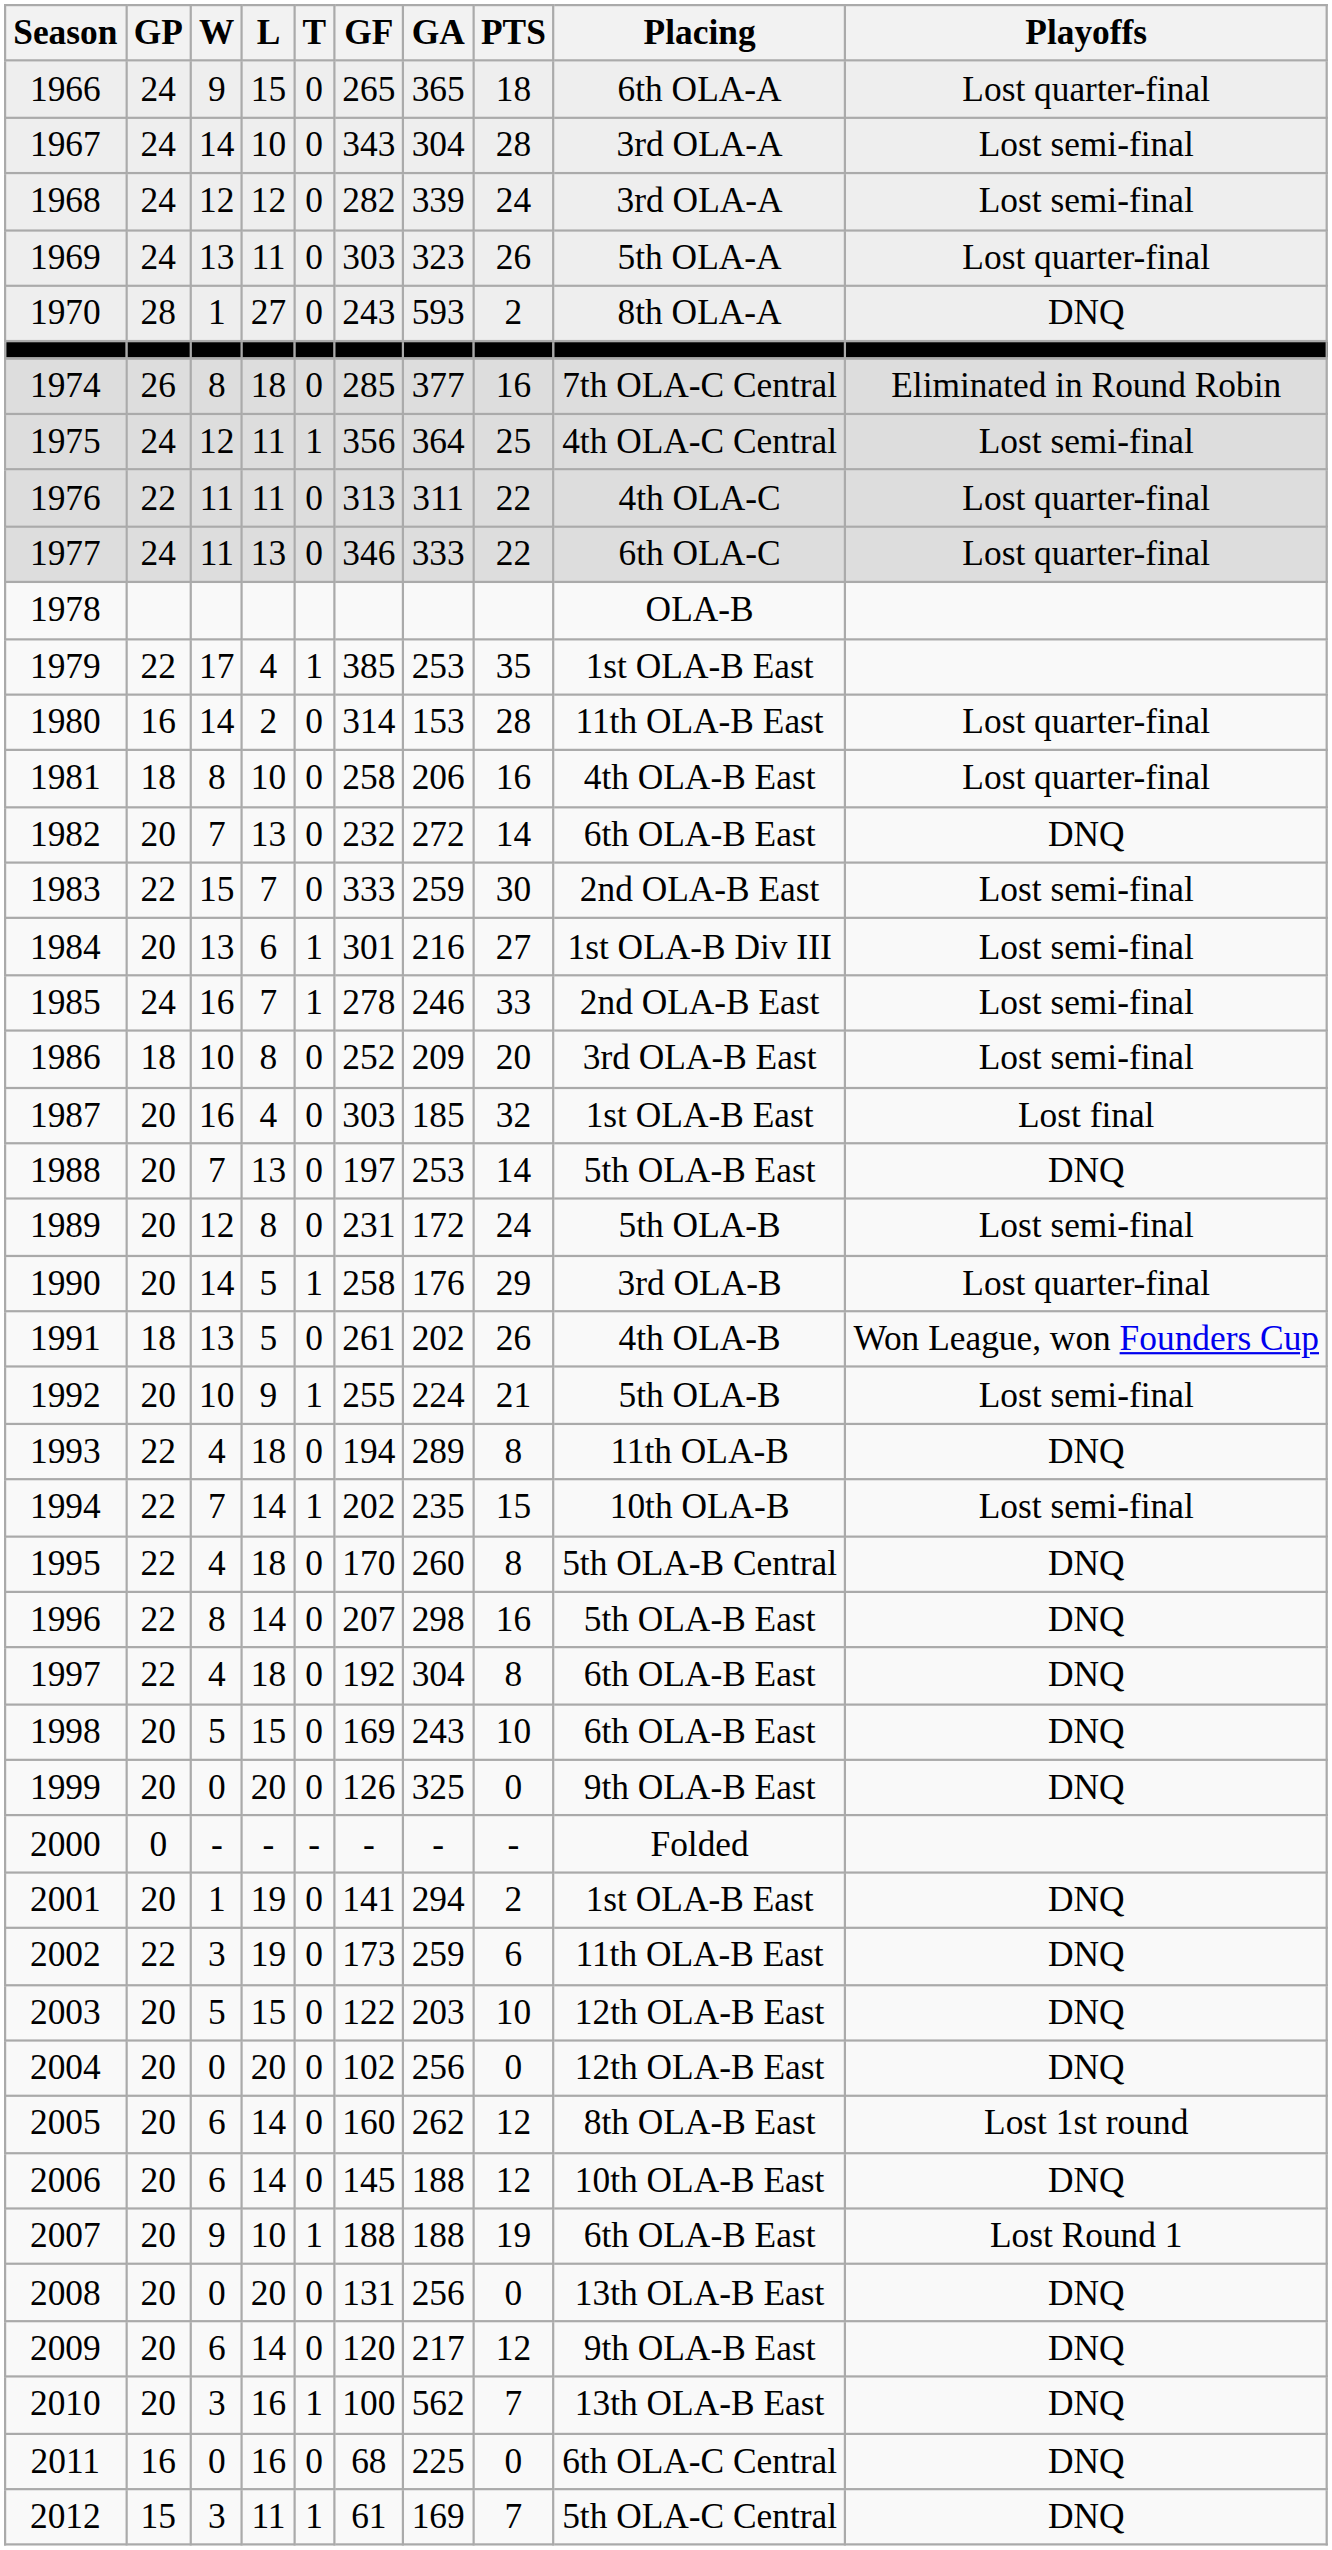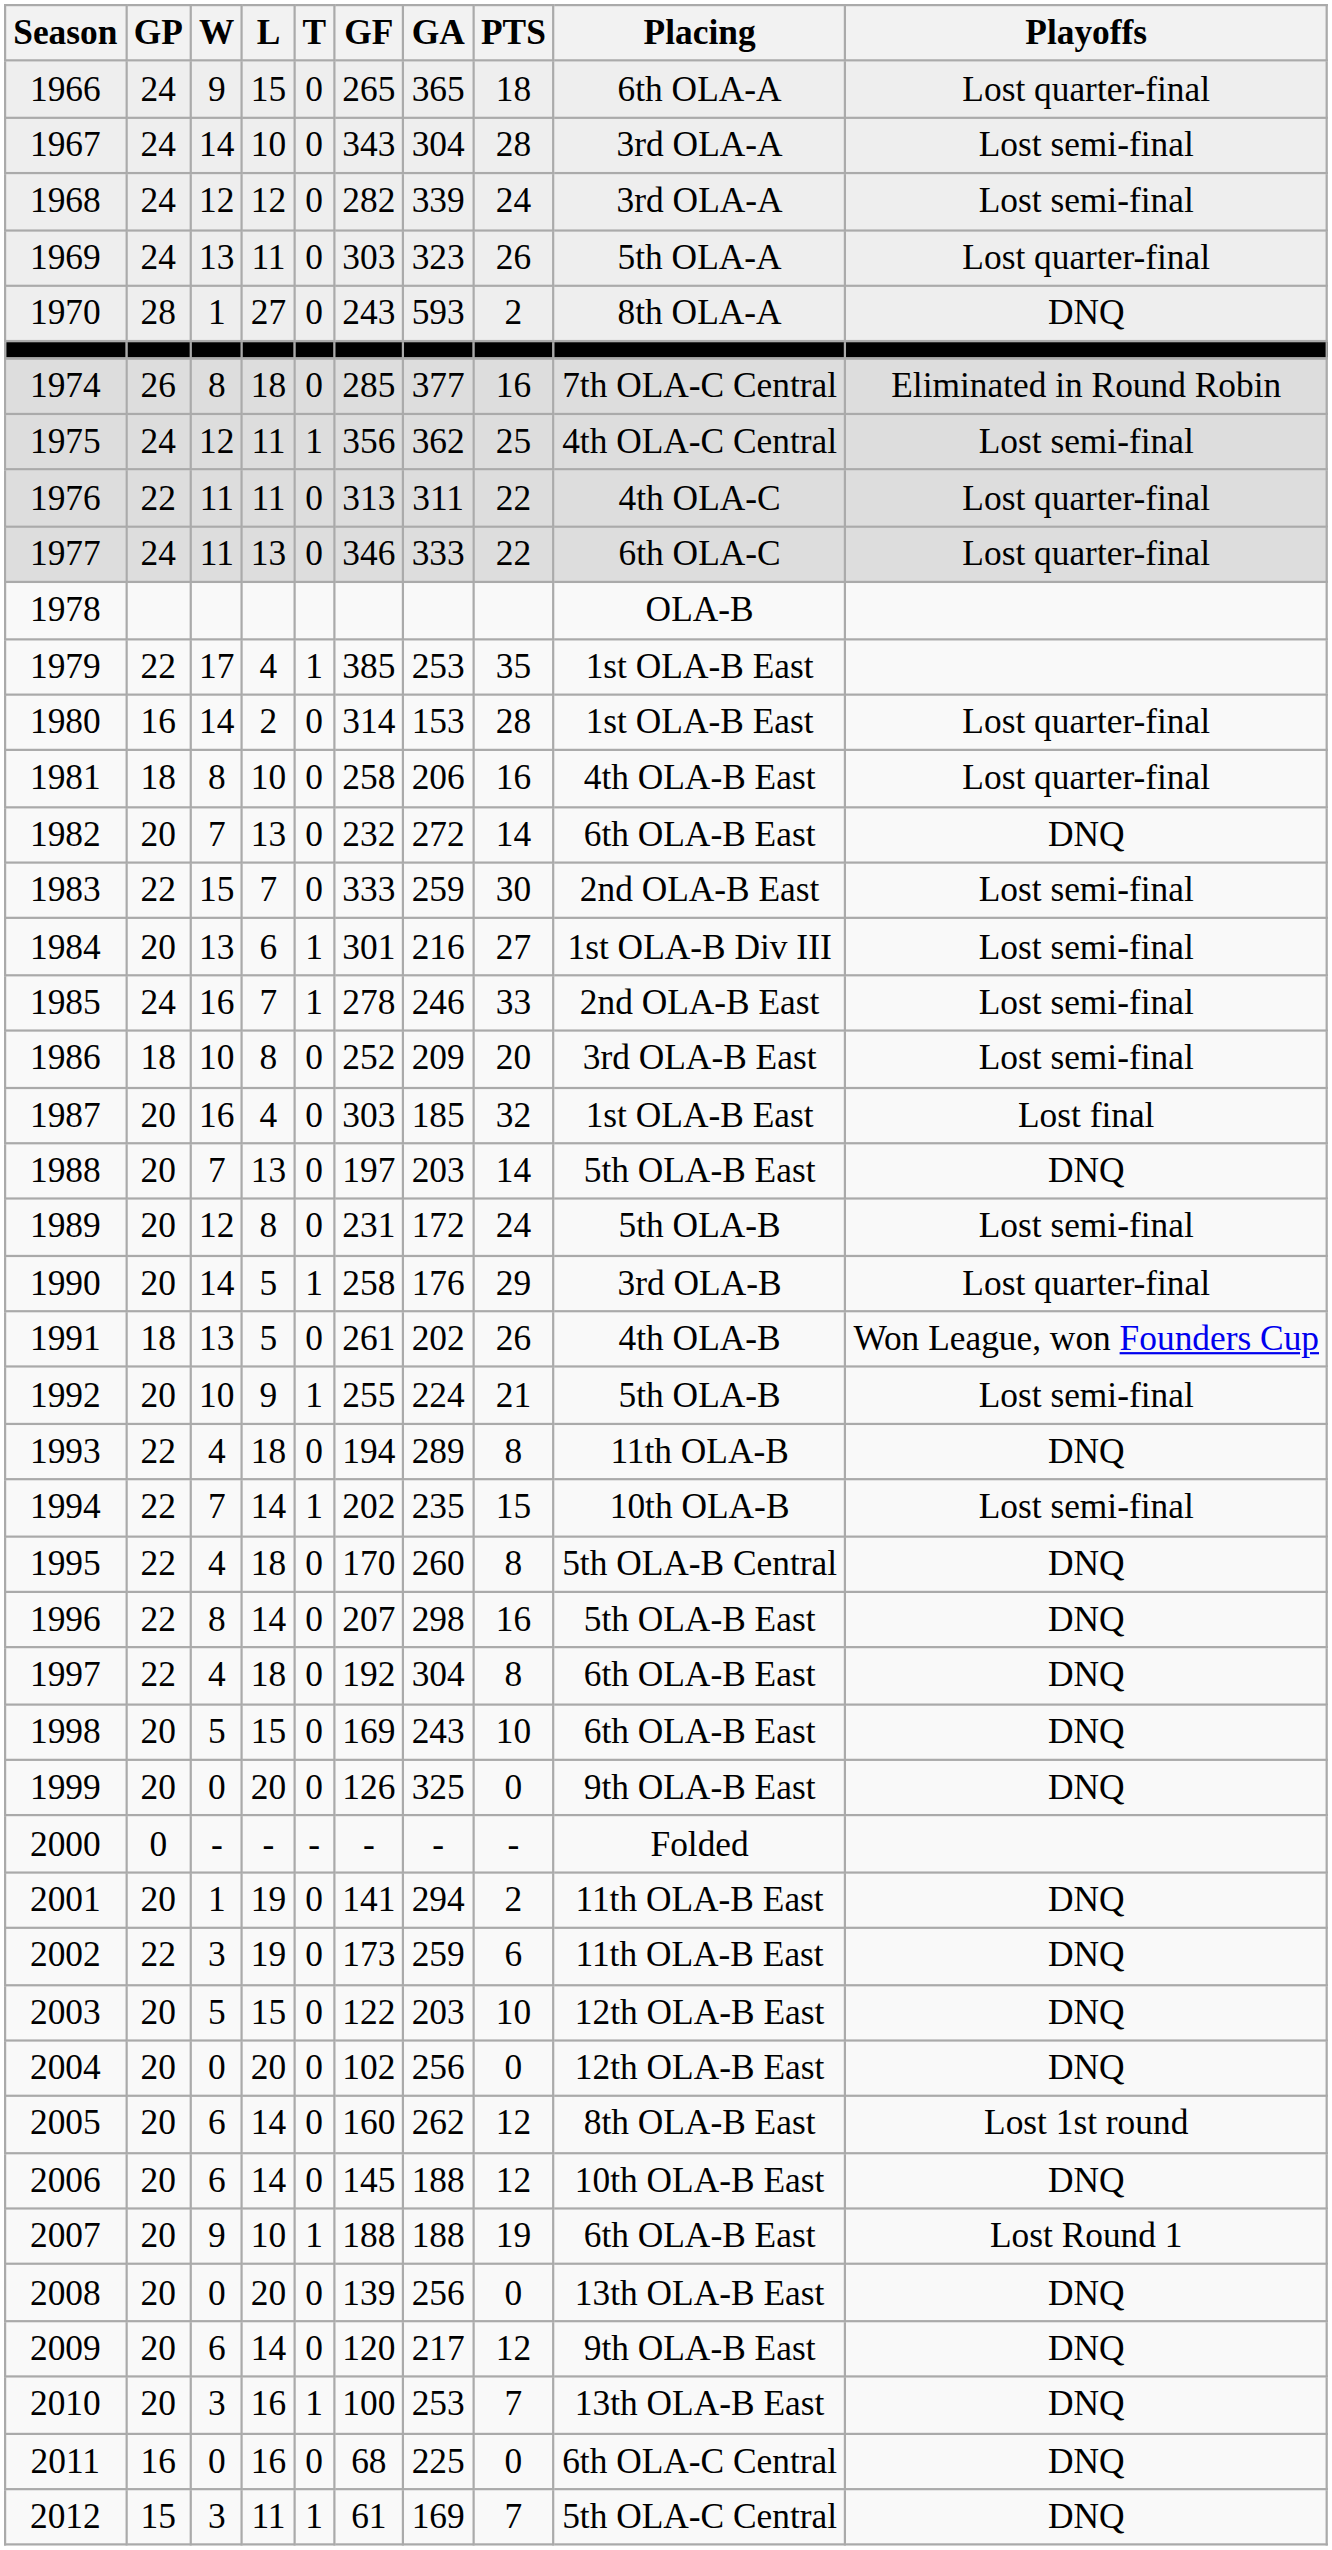 <table class="wikitable" style="text-align:center">
 <tr>
 <th>Season</th>
 <th>GP</th>
 <th>W</th>
 <th>L</th>
 <th>T</th>
 <th>GF</th>
 <th>GA</th>
 <th>PTS</th>
 <th>Placing</th>
 <th>Playoffs</th>
 </tr>
 <tr bgcolor="#eeeeee">
 <td>1966</td>
 <td>24</td>
 <td>9</td>
 <td>15</td>
 <td>0</td>
 <td>265</td>
 <td>365</td>
 <td>18</td>
 <td>6th OLA-A</td>
 <td>Lost quarter-final</td>
 </tr>
 <tr bgcolor="#eeeeee">
 <td>1967</td>
 <td>24</td>
 <td>14</td>
 <td>10</td>
 <td>0</td>
 <td>343</td>
 <td>304</td>
 <td>28</td>
 <td>3rd OLA-A</td>
 <td>Lost semi-final</td>
 </tr>
 <tr bgcolor="#eeeeee">
 <td>1968</td>
 <td>24</td>
 <td>12</td>
 <td>12</td>
 <td>0</td>
 <td>282</td>
 <td>339</td>
 <td>24</td>
 <td>3rd OLA-A</td>
 <td>Lost semi-final</td>
 </tr>
 <tr bgcolor="#eeeeee">
 <td>1969</td>
 <td>24</td>
 <td>13</td>
 <td>11</td>
 <td>0</td>
 <td>303</td>
 <td>323</td>
 <td>26</td>
 <td>5th OLA-A</td>
 <td>Lost quarter-final</td>
 </tr>
 <tr bgcolor="#eeeeee">
 <td>1970</td>
 <td>28</td>
 <td>1</td>
 <td>27</td>
 <td>0</td>
 <td>243</td>
 <td>593</td>
 <td>2</td>
 <td>8th OLA-A</td>
 <td>DNQ</td>
 </tr>
 <tr bgcolor="#000000">
 <td></td>
 <td></td>
 <td></td>
 <td></td>
 <td></td>
 <td></td>
 <td></td>
 <td></td>
 <td></td>
 <td></td>
 </tr>
 <tr bgcolor="#dddddd">
 <td>1974</td>
 <td>26</td>
 <td>8</td>
 <td>18</td>
 <td>0</td>
 <td>285</td>
 <td>377</td>
 <td>16</td>
 <td>7th OLA-C Central</td>
 <td>Eliminated in Round Robin</td>
 </tr>
 <tr bgcolor="#dddddd">
 <td>1975</td>
 <td>24</td>
 <td>12</td>
 <td>11</td>
 <td>1</td>
 <td>356</td>
-<td>364</td>
+<td>362</td>
 <td>25</td>
 <td>4th OLA-C Central</td>
 <td>Lost semi-final</td>
 </tr>
 <tr bgcolor="#dddddd">
 <td>1976</td>
 <td>22</td>
 <td>11</td>
 <td>11</td>
 <td>0</td>
 <td>313</td>
 <td>311</td>
 <td>22</td>
 <td>4th OLA-C</td>
 <td>Lost quarter-final</td>
 </tr>
 <tr bgcolor="#dddddd">
 <td>1977</td>
 <td>24</td>
 <td>11</td>
 <td>13</td>
 <td>0</td>
 <td>346</td>
 <td>333</td>
 <td>22</td>
 <td>6th OLA-C</td>
 <td>Lost quarter-final</td>
 </tr>
 <tr>
 <td>1978</td>
 <td></td>
 <td></td>
 <td></td>
 <td></td>
 <td></td>
 <td></td>
 <td></td>
 <td>OLA-B</td>
 <td></td>
 </tr>
 <tr>
 <td>1979</td>
 <td>22</td>
 <td>17</td>
 <td>4</td>
 <td>1</td>
 <td>385</td>
 <td>253</td>
 <td>35</td>
 <td>1st OLA-B East</td>
 </tr>
 <tr>
 <td>1980</td>
 <td>16</td>
 <td>14</td>
 <td>2</td>
 <td>0</td>
 <td>314</td>
 <td>153</td>
 <td>28</td>
-<td>11th OLA-B East</td>
+<td>1st OLA-B East</td>
 <td>Lost quarter-final</td>
 </tr>
 <tr>
 <td>1981</td>
 <td>18</td>
 <td>8</td>
 <td>10</td>
 <td>0</td>
 <td>258</td>
 <td>206</td>
 <td>16</td>
 <td>4th OLA-B East</td>
 <td>Lost quarter-final</td>
 </tr>
 <tr>
 <td>1982</td>
 <td>20</td>
 <td>7</td>
 <td>13</td>
 <td>0</td>
 <td>232</td>
 <td>272</td>
 <td>14</td>
 <td>6th OLA-B East</td>
 <td>DNQ</td>
 </tr>
 <tr>
 <td>1983</td>
 <td>22</td>
 <td>15</td>
 <td>7</td>
 <td>0</td>
 <td>333</td>
 <td>259</td>
 <td>30</td>
 <td>2nd OLA-B East</td>
 <td>Lost semi-final</td>
 </tr>
 <tr>
 <td>1984</td>
 <td>20</td>
 <td>13</td>
 <td>6</td>
 <td>1</td>
 <td>301</td>
 <td>216</td>
 <td>27</td>
 <td>1st OLA-B Div III</td>
 <td>Lost semi-final</td>
 </tr>
 <tr>
 <td>1985</td>
 <td>24</td>
 <td>16</td>
 <td>7</td>
 <td>1</td>
 <td>278</td>
 <td>246</td>
 <td>33</td>
 <td>2nd OLA-B East</td>
 <td>Lost semi-final</td>
 </tr>
 <tr>
 <td>1986</td>
 <td>18</td>
 <td>10</td>
 <td>8</td>
 <td>0</td>
 <td>252</td>
 <td>209</td>
 <td>20</td>
 <td>3rd OLA-B East</td>
 <td>Lost semi-final</td>
 </tr>
 <tr>
 <td>1987</td>
 <td>20</td>
 <td>16</td>
 <td>4</td>
 <td>0</td>
 <td>303</td>
 <td>185</td>
 <td>32</td>
 <td>1st OLA-B East</td>
 <td>Lost final</td>
 </tr>
 <tr>
 <td>1988</td>
 <td>20</td>
 <td>7</td>
 <td>13</td>
 <td>0</td>
 <td>197</td>
-<td>253</td>
+<td>203</td>
 <td>14</td>
 <td>5th OLA-B East</td>
 <td>DNQ</td>
 </tr>
 <tr>
 <td>1989</td>
 <td>20</td>
 <td>12</td>
 <td>8</td>
 <td>0</td>
 <td>231</td>
 <td>172</td>
 <td>24</td>
 <td>5th OLA-B</td>
 <td>Lost semi-final</td>
 </tr>
 <tr>
 <td>1990</td>
 <td>20</td>
 <td>14</td>
 <td>5</td>
 <td>1</td>
 <td>258</td>
 <td>176</td>
 <td>29</td>
 <td>3rd OLA-B</td>
 <td>Lost quarter-final</td>
 </tr>
 <tr>
 <td>1991</td>
 <td>18</td>
 <td>13</td>
 <td>5</td>
 <td>0</td>
 <td>261</td>
 <td>202</td>
 <td>26</td>
 <td>4th OLA-B</td>
 <td>Won League, won <a href='#'>Founders Cup</a></td>
 </tr>
 <tr>
 <td>1992</td>
 <td>20</td>
 <td>10</td>
 <td>9</td>
 <td>1</td>
 <td>255</td>
 <td>224</td>
 <td>21</td>
 <td>5th OLA-B</td>
 <td>Lost semi-final</td>
 </tr>
 <tr>
 <td>1993</td>
 <td>22</td>
 <td>4</td>
 <td>18</td>
 <td>0</td>
 <td>194</td>
 <td>289</td>
 <td>8</td>
 <td>11th OLA-B</td>
 <td>DNQ</td>
 </tr>
 <tr>
 <td>1994</td>
 <td>22</td>
 <td>7</td>
 <td>14</td>
 <td>1</td>
 <td>202</td>
 <td>235</td>
 <td>15</td>
 <td>10th OLA-B</td>
 <td>Lost semi-final</td>
 </tr>
 <tr>
 <td>1995</td>
 <td>22</td>
 <td>4</td>
 <td>18</td>
 <td>0</td>
 <td>170</td>
 <td>260</td>
 <td>8</td>
 <td>5th OLA-B Central</td>
 <td>DNQ</td>
 </tr>
 <tr>
 <td>1996</td>
 <td>22</td>
 <td>8</td>
 <td>14</td>
 <td>0</td>
 <td>207</td>
 <td>298</td>
 <td>16</td>
 <td>5th OLA-B East</td>
 <td>DNQ</td>
 </tr>
 <tr>
 <td>1997</td>
 <td>22</td>
 <td>4</td>
 <td>18</td>
 <td>0</td>
 <td>192</td>
 <td>304</td>
 <td>8</td>
 <td>6th OLA-B East</td>
 <td>DNQ</td>
 </tr>
 <tr>
 <td>1998</td>
 <td>20</td>
 <td>5</td>
 <td>15</td>
 <td>0</td>
 <td>169</td>
 <td>243</td>
 <td>10</td>
 <td>6th OLA-B East</td>
 <td>DNQ</td>
 </tr>
 <tr>
 <td>1999</td>
 <td>20</td>
 <td>0</td>
 <td>20</td>
 <td>0</td>
 <td>126</td>
 <td>325</td>
 <td>0</td>
 <td>9th OLA-B East</td>
 <td>DNQ</td>
 </tr>
 <tr>
 <td>2000</td>
 <td>0</td>
 <td>-</td>
 <td>-</td>
 <td>-</td>
 <td>-</td>
 <td>-</td>
 <td>-</td>
 <td>Folded</td>
 <td></td>
 </tr>
 <tr>
 <td>2001</td>
 <td>20</td>
 <td>1</td>
 <td>19</td>
 <td>0</td>
 <td>141</td>
 <td>294</td>
 <td>2</td>
-<td>1st OLA-B East</td>
+<td>11th OLA-B East</td>
 <td>DNQ</td>
 </tr>
 <tr>
 <td>2002</td>
 <td>22</td>
 <td>3</td>
 <td>19</td>
 <td>0</td>
 <td>173</td>
 <td>259</td>
 <td>6</td>
 <td>11th OLA-B East</td>
 <td>DNQ</td>
 </tr>
 <tr>
 <td>2003</td>
 <td>20</td>
 <td>5</td>
 <td>15</td>
 <td>0</td>
 <td>122</td>
 <td>203</td>
 <td>10</td>
 <td>12th OLA-B East</td>
 <td>DNQ</td>
 </tr>
 <tr>
 <td>2004</td>
 <td>20</td>
 <td>0</td>
 <td>20</td>
 <td>0</td>
 <td>102</td>
 <td>256</td>
 <td>0</td>
 <td>12th OLA-B East</td>
 <td>DNQ</td>
 </tr>
 <tr>
 <td>2005</td>
 <td>20</td>
 <td>6</td>
 <td>14</td>
 <td>0</td>
 <td>160</td>
 <td>262</td>
 <td>12</td>
 <td>8th OLA-B East</td>
 <td>Lost 1st round</td>
 </tr>
 <tr>
 <td>2006</td>
 <td>20</td>
 <td>6</td>
 <td>14</td>
 <td>0</td>
 <td>145</td>
 <td>188</td>
 <td>12</td>
 <td>10th OLA-B East</td>
 <td>DNQ</td>
 </tr>
 <tr>
 <td>2007</td>
 <td>20</td>
 <td>9</td>
 <td>10</td>
 <td>1</td>
 <td>188</td>
 <td>188</td>
 <td>19</td>
 <td>6th OLA-B East</td>
 <td>Lost Round 1</td>
 </tr>
 <tr>
 <td>2008</td>
 <td>20</td>
 <td>0</td>
 <td>20</td>
 <td>0</td>
-<td>131</td>
+<td>139</td>
 <td>256</td>
 <td>0</td>
 <td>13th OLA-B East</td>
 <td>DNQ</td>
 </tr>
 <tr>
 <td>2009</td>
 <td>20</td>
 <td>6</td>
 <td>14</td>
 <td>0</td>
 <td>120</td>
 <td>217</td>
 <td>12</td>
 <td>9th OLA-B East</td>
 <td>DNQ</td>
 </tr>
 <tr>
 <td>2010</td>
 <td>20</td>
 <td>3</td>
 <td>16</td>
 <td>1</td>
 <td>100</td>
-<td>562</td>
+<td>253</td>
 <td>7</td>
 <td>13th OLA-B East</td>
 <td>DNQ</td>
 </tr>
 <tr>
 <td>2011</td>
 <td>16</td>
 <td>0</td>
 <td>16</td>
 <td>0</td>
 <td>68</td>
 <td>225</td>
 <td>0</td>
 <td>6th OLA-C Central</td>
 <td>DNQ</td>
 </tr>
 <tr>
 <td>2012</td>
 <td>15</td>
 <td>3</td>
 <td>11</td>
 <td>1</td>
 <td>61</td>
 <td>169</td>
 <td>7</td>
 <td>5th OLA-C Central</td>
 <td>DNQ</td>
 </tr>
 </table>
